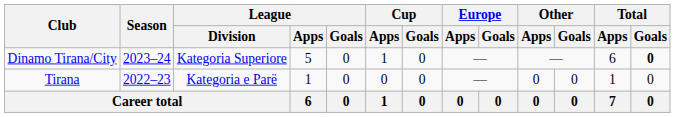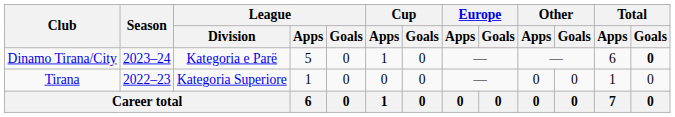 <table class="wikitable" style="text-align:center">
 <tr>
 <th rowspan="2">Club</th>
 <th rowspan="2">Season</th>
 <th colspan="3">League</th>
 <th colspan="2">Cup</th>
 <th colspan="2"><a href='#'>Europe</a></th>
 <th colspan="2">Other</th>
 <th colspan="2">Total</th>
 </tr>
 <tr>
 <th>Division</th>
 <th>Apps</th>
 <th>Goals</th>
 <th>Apps</th>
 <th>Goals</th>
 <th>Apps</th>
 <th>Goals</th>
 <th>Apps</th>
 <th>Goals</th>
 <th>Apps</th>
 <th>Goals</th>
 </tr>
 <tr>
 <td rowspan="1" valign="center"><a href='#'>Dinamo Tirana/City</a></td>
 <td><a href='#'>2023–24</a></td>
-<td rowspan="1"><a href='#'>Kategoria Superiore</a></td>
+<td rowspan="1"><a href='#'>Kategoria e Parë</a></td>
 <td>5</td>
 <td>0</td>
 <td>1</td>
 <td>0</td>
 <td colspan="2">—</td>
 <td colspan="2">—</td>
 <td>6</td>
 <td><strong>0</strong></td>
 </tr>
 <tr>
 <td rowspan="1" valign="center"><a href='#'>Tirana</a></td>
 <td><a href='#'>2022–23</a></td>
-<td rowspan="1"><a href='#'>Kategoria e Parë</a></td>
+<td rowspan="1"><a href='#'>Kategoria Superiore</a></td>
 <td>1</td>
 <td>0</td>
 <td>0</td>
 <td>0</td>
 <td colspan="2">—</td>
 <td>0</td>
 <td>0</td>
 <td>1</td>
 <td>0</td>
 </tr>
 <tr>
 <th colspan="3">Career total</th>
 <th>6</th>
 <th>0</th>
 <th>1</th>
 <th>0</th>
 <th>0</th>
 <th>0</th>
 <th>0</th>
 <th>0</th>
 <th>7</th>
 <th>0</th>
 </tr>
 </table>
